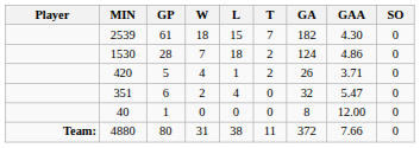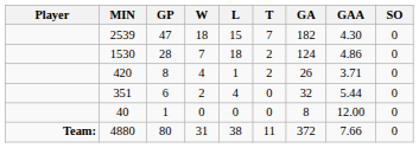 <table class="wikitable sortable" width="60%">
 <tr>
 <th bgcolor="#DDDDFF" width="10%">Player</th>
 <th width="3%" bgcolor="#DDDDFF" title="Minutes played">MIN</th>
 <th width="3%" bgcolor="#DDDDFF" title="Games played in">GP</th>
 <th width="3%" bgcolor="#DDDDFF" title="Wins">W</th>
 <th width="3%" bgcolor="#DDDDFF"title="Losses">L</th>
 <th width="3%" bgcolor="#DDDDFF" title="Ties">T</th>
 <th width="3%" bgcolor="#DDDDFF" title="Goals against">GA</th>
 <th width="3%" bgcolor="#DDDDFF" title="Goals against average">GAA</th>
 <th width="3%" bgcolor="#DDDDFF"title="Shut-outs">SO</th>
 </tr>
 <tr align="center">
 <td align="right"></td>
 <td>2539</td>
-<td>61</td>
+<td>47</td>
 <td>18</td>
 <td>15</td>
 <td>7</td>
 <td>182</td>
 <td>4.30</td>
 <td>0</td>
 </tr>
 <tr align="center">
 <td align="right"></td>
 <td>1530</td>
 <td>28</td>
 <td>7</td>
 <td>18</td>
 <td>2</td>
 <td>124</td>
 <td>4.86</td>
 <td>0</td>
 </tr>
 <tr align="center">
 <td align="right"></td>
 <td>420</td>
-<td>5</td>
+<td>8</td>
 <td>4</td>
 <td>1</td>
 <td>2</td>
 <td>26</td>
 <td>3.71</td>
 <td>0</td>
 </tr>
 <tr align="center">
 <td align="right"></td>
 <td>351</td>
 <td>6</td>
 <td>2</td>
 <td>4</td>
 <td>0</td>
 <td>32</td>
-<td>5.47</td>
+<td>5.44</td>
 <td>0</td>
 </tr>
 <tr align="center">
 <td align="right"></td>
 <td>40</td>
 <td>1</td>
 <td>0</td>
 <td>0</td>
 <td>0</td>
 <td>8</td>
 <td>12.00</td>
 <td>0</td>
 </tr>
 <tr align="center">
 <td align="right"><strong>Team:</strong></td>
 <td>4880</td>
 <td>80</td>
 <td>31</td>
 <td>38</td>
 <td>11</td>
 <td>372</td>
 <td>7.66</td>
 <td>0</td>
 </tr>
 </table>
